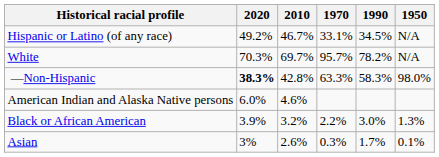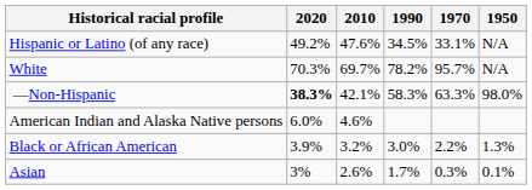 <table class="wikitable sortable collapsible mw-collapsed" style="font-size: 90%;">
 <tr>
 <th>Historical racial profile</th>
 <th>2020</th>
 <th>2010</th>
+<th>1990</th>
 <th>1970</th>
-<th>1990</th>
 <th>1950</th>
 </tr>
 <tr>
 <td><a href='#'>Hispanic or Latino</a> (of any race)</td>
 <td>49.2%</td>
-<td>46.7%</td>
+<td>47.6%</td>
+<td>34.5%</td>
 <td>33.1%</td>
-<td>34.5%</td>
 <td>N/A</td>
 </tr>
 <tr>
 <td><a href='#'>White</a></td>
 <td>70.3%</td>
 <td>69.7%</td>
+<td>78.2%</td>
 <td>95.7%</td>
-<td>78.2%</td>
 <td>N/A</td>
 </tr>
 <tr>
 <td> —<a href='#'>Non-Hispanic</a></td>
 <td><strong>38.3%</strong></td>
-<td>42.8%</td>
+<td>42.1%</td>
+<td>58.3%</td>
 <td>63.3%</td>
-<td>58.3%</td>
 <td>98.0%</td>
 </tr>
 <tr>
 <td>American Indian and Alaska Native persons</td>
 <td>6.0%</td>
 <td>4.6%</td>
 <td></td>
 <td></td>
 <td></td>
 </tr>
 <tr>
 <td><a href='#'>Black or African American</a></td>
 <td>3.9%</td>
 <td>3.2%</td>
+<td>3.0%</td>
 <td>2.2%</td>
-<td>3.0%</td>
 <td>1.3%</td>
 </tr>
 <tr>
 <td><a href='#'>Asian</a></td>
 <td>3%</td>
 <td>2.6%</td>
+<td>1.7%</td>
 <td>0.3%</td>
-<td>1.7%</td>
 <td>0.1%</td>
 </tr>
 </table>
